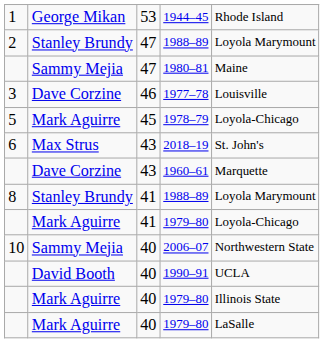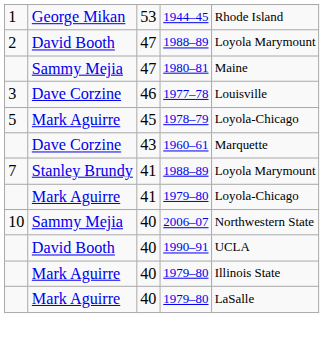 <table class="wikitable">
 <tr>
 </tr>
 <tr>
 <td>1</td>
 <td><a href='#'>George Mikan</a></td>
 <td>53</td>
 <td style="font-size:80%;"><a href='#'>1944–45</a></td>
 <td style="font-size:80%;">Rhode Island</td>
 </tr>
 <tr>
 <td>2</td>
-<td><a href='#'>Stanley Brundy</a></td>
+<td><a href='#'>David Booth</a></td>
 <td>47</td>
 <td style="font-size:80%;"><a href='#'>1988–89</a></td>
 <td style="font-size:80%;">Loyola Marymount</td>
 </tr>
 <tr>
 <td></td>
 <td><a href='#'>Sammy Mejia</a></td>
 <td>47</td>
 <td style="font-size:80%;"><a href='#'>1980–81</a></td>
 <td style="font-size:80%;">Maine</td>
 </tr>
 <tr>
 <td>3</td>
 <td><a href='#'>Dave Corzine</a></td>
 <td>46</td>
 <td style="font-size:80%;"><a href='#'>1977–78</a></td>
 <td style="font-size:80%;">Louisville</td>
 </tr>
 <tr>
 <td>5</td>
 <td><a href='#'>Mark Aguirre</a></td>
 <td>45</td>
 <td style="font-size:80%;"><a href='#'>1978–79</a></td>
 <td style="font-size:80%;">Loyola-Chicago</td>
 </tr>
 <tr>
-<td>6</td>
-<td><a href='#'>Max Strus</a></td>
-<td>43</td>
-<td style="font-size:80%;"><a href='#'>2018–19</a></td>
-<td style="font-size:80%;">St. John's</td>
-</tr>
-<tr>
 <td></td>
 <td><a href='#'>Dave Corzine</a></td>
 <td>43</td>
 <td style="font-size:80%;"><a href='#'>1960–61</a></td>
 <td style="font-size:80%;">Marquette</td>
 </tr>
 <tr>
-<td>8</td>
+<td>7</td>
 <td><a href='#'>Stanley Brundy</a></td>
 <td>41</td>
 <td style="font-size:80%;"><a href='#'>1988–89</a></td>
 <td style="font-size:80%;">Loyola Marymount</td>
 </tr>
 <tr>
 <td></td>
 <td><a href='#'>Mark Aguirre</a></td>
 <td>41</td>
 <td style="font-size:80%;"><a href='#'>1979–80</a></td>
 <td style="font-size:80%;">Loyola-Chicago</td>
 </tr>
 <tr>
 <td>10</td>
 <td><a href='#'>Sammy Mejia</a></td>
 <td>40</td>
 <td style="font-size:80%;"><a href='#'>2006–07</a></td>
 <td style="font-size:80%;">Northwestern State</td>
 </tr>
 <tr>
 <td></td>
 <td><a href='#'>David Booth</a></td>
 <td>40</td>
 <td style="font-size:80%;"><a href='#'>1990–91</a></td>
 <td style="font-size:80%;">UCLA</td>
 </tr>
 <tr>
 <td></td>
 <td><a href='#'>Mark Aguirre</a></td>
 <td>40</td>
 <td style="font-size:80%;"><a href='#'>1979–80</a></td>
 <td style="font-size:80%;">Illinois State</td>
 </tr>
 <tr>
 <td></td>
 <td><a href='#'>Mark Aguirre</a></td>
 <td>40</td>
 <td style="font-size:80%;"><a href='#'>1979–80</a></td>
 <td style="font-size:80%;">LaSalle</td>
 </tr>
 </table>
